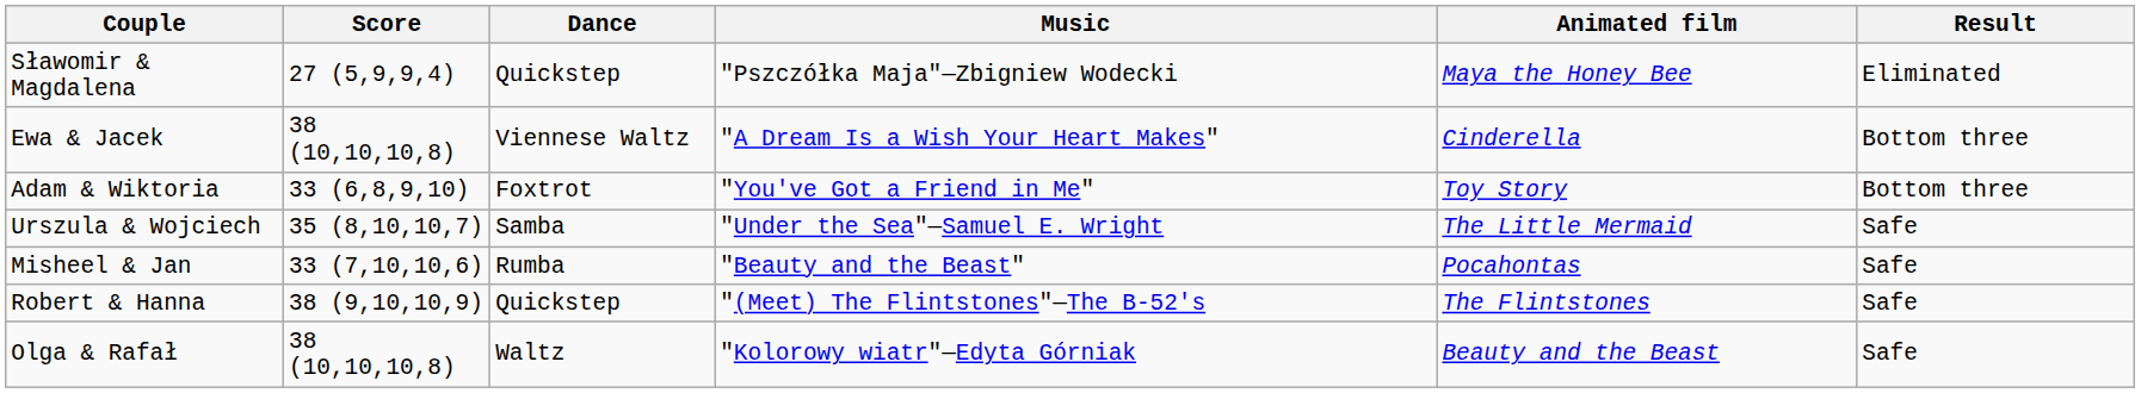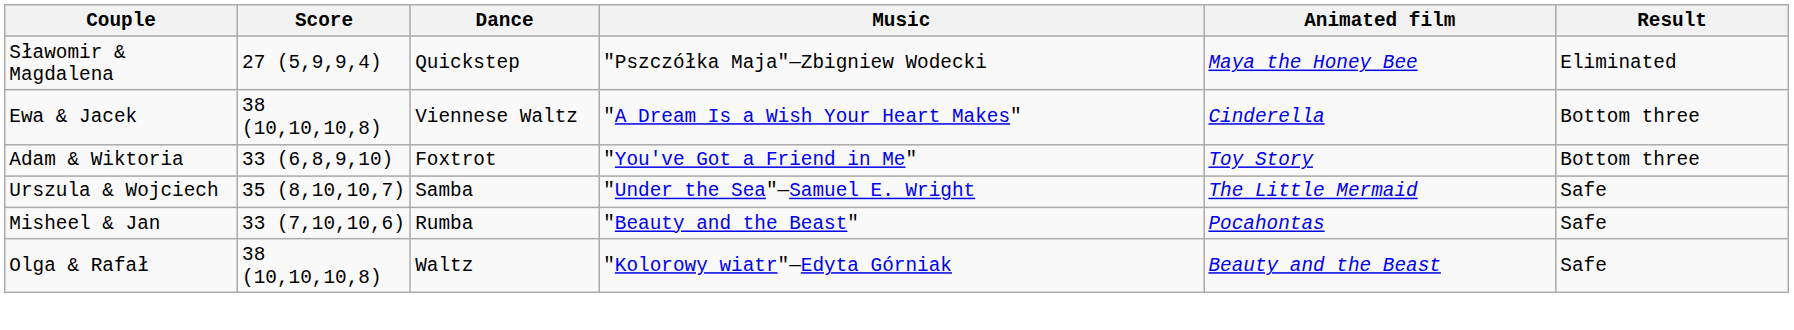 <table class="wikitable">
 <tr>
 <th style="width:150px;">Couple</th>
 <th style="width:110px;">Score</th>
 <th style="width:120px;">Dance</th>
 <th style="width:400px;">Music</th>
 <th style="width:230px;">Animated film</th>
 <th style="width:150px;">Result</th>
 </tr>
 <tr>
 <td>Sławomir & Magdalena</td>
 <td>27 (5,9,9,4)</td>
 <td>Quickstep</td>
 <td>"Pszczółka Maja"—Zbigniew Wodecki</td>
 <td><em><a href='#'>Maya the Honey Bee</a></em></td>
 <td>Eliminated</td>
 </tr>
 <tr>
 <td>Ewa & Jacek</td>
 <td>38 (10,10,10,8)</td>
 <td>Viennese Waltz</td>
 <td>"<a href='#'>A Dream Is a Wish Your Heart Makes</a>"</td>
 <td><em><a href='#'>Cinderella</a></em></td>
 <td>Bottom three</td>
 </tr>
 <tr>
 <td>Adam & Wiktoria</td>
 <td>33 (6,8,9,10)</td>
 <td>Foxtrot</td>
 <td>"<a href='#'>You've Got a Friend in Me</a>"</td>
 <td><em><a href='#'>Toy Story</a></em></td>
 <td>Bottom three</td>
 </tr>
 <tr>
 <td>Urszula & Wojciech</td>
 <td>35 (8,10,10,7)</td>
 <td>Samba</td>
 <td>"<a href='#'>Under the Sea</a>"—<a href='#'>Samuel E. Wright</a></td>
 <td><em><a href='#'>The Little Mermaid</a></em></td>
 <td>Safe</td>
 </tr>
 <tr>
 <td>Misheel & Jan</td>
 <td>33 (7,10,10,6)</td>
 <td>Rumba</td>
 <td>"<a href='#'>Beauty and the Beast</a>"</td>
 <td><em><a href='#'>Pocahontas</a></em></td>
 <td>Safe</td>
 </tr>
 <tr>
-<td>Robert & Hanna</td>
-<td>38 (9,10,10,9)</td>
-<td>Quickstep</td>
-<td>"<a href='#'>(Meet) The Flintstones</a>"—<a href='#'>The B-52's</a></td>
-<td><em><a href='#'>The Flintstones</a></em></td>
-<td>Safe</td>
-</tr>
-<tr>
 <td>Olga & Rafał</td>
 <td>38 (10,10,10,8)</td>
 <td>Waltz</td>
 <td>"<a href='#'>Kolorowy wiatr</a>"—<a href='#'>Edyta Górniak</a></td>
 <td><em><a href='#'>Beauty and the Beast</a></em></td>
 <td>Safe</td>
 </tr>
 </table>
